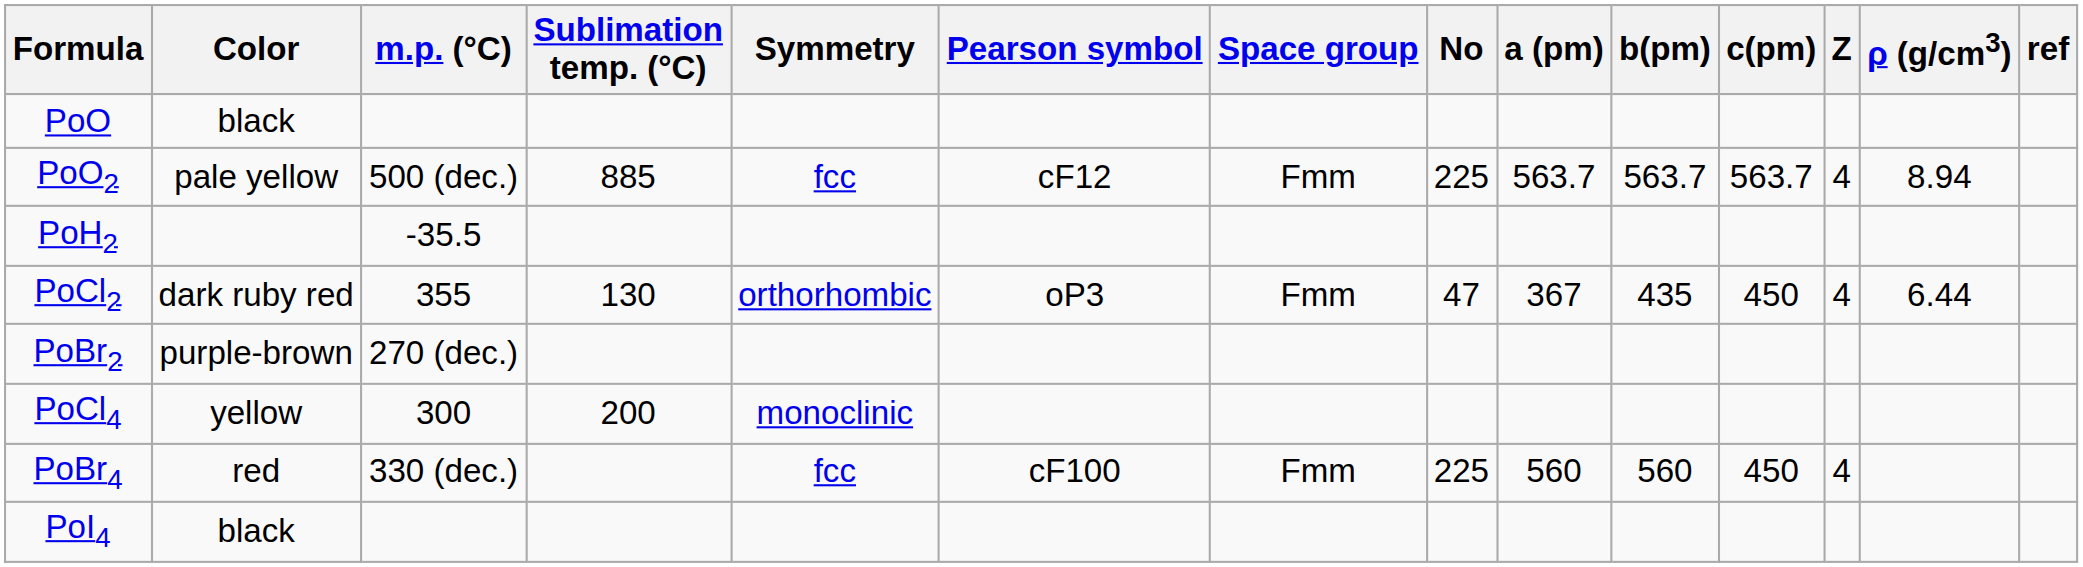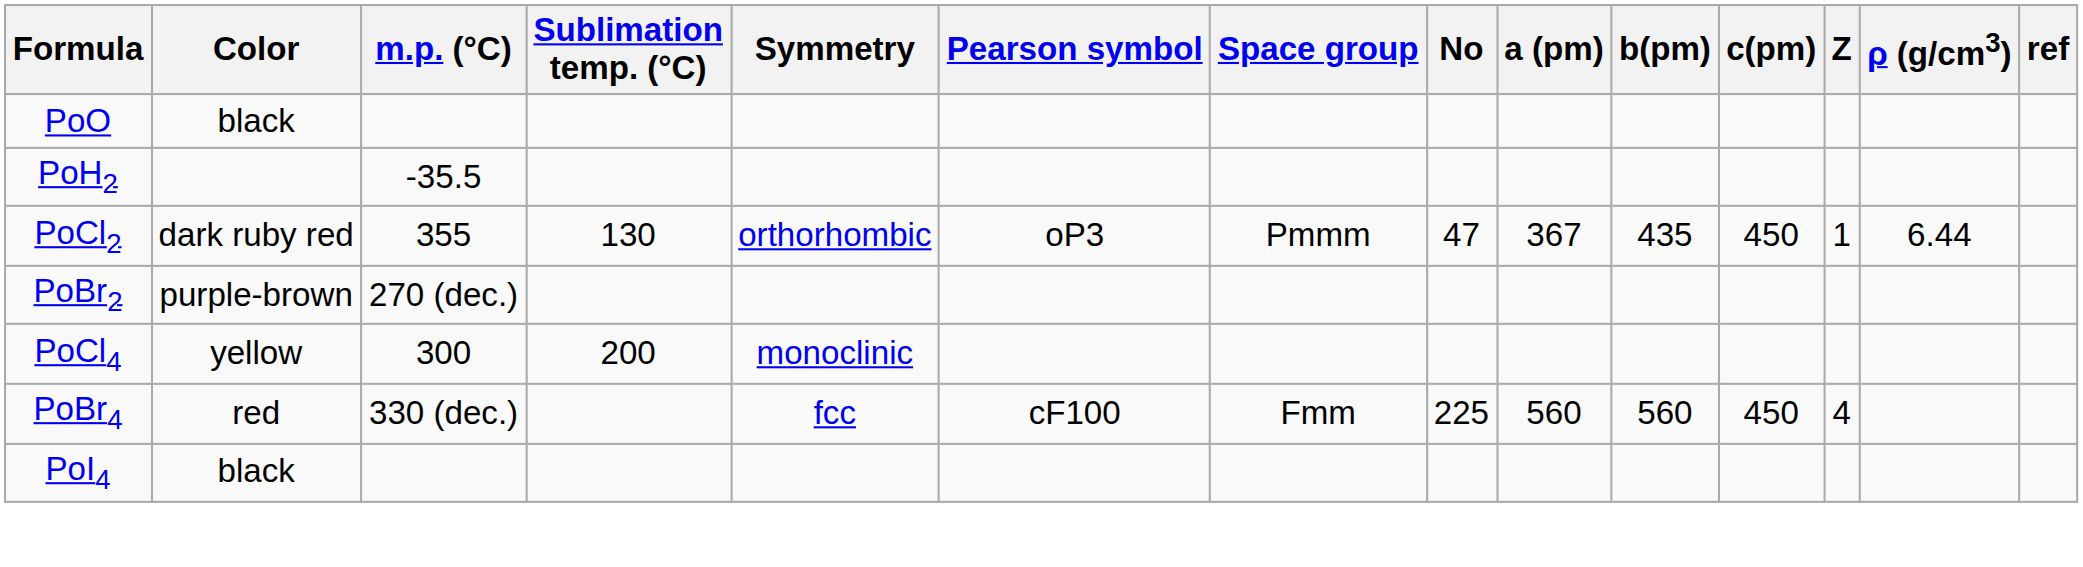 <table class="wikitable" style="text-align:center">
 <tr>
 <th>Formula</th>
 <th>Color</th>
 <th><a href='#'>m.p.</a> (°C)</th>
 <th><a href='#'>Sublimation</a> <br>temp. (°C)</th>
 <th>Symmetry</th>
 <th><a href='#'>Pearson symbol</a></th>
 <th><a href='#'>Space group</a></th>
 <th>No</th>
 <th>a (pm)</th>
 <th>b(pm)</th>
 <th>c(pm)</th>
 <th>Z</th>
 <th><a href='#'>ρ</a> (g/cm<sup>3</sup>)</th>
 <th>ref</th>
 </tr>
 <tr>
 <td><a href='#'>PoO</a></td>
 <td>black</td>
 <td></td>
 <td></td>
 <td></td>
 <td></td>
 <td></td>
 <td></td>
 <td></td>
 <td></td>
 <td></td>
 <td></td>
 <td></td>
 <td></td>
 </tr>
 <tr>
-<td><a href='#'>PoO<sub>2</sub></a></td>
-<td>pale yellow</td>
-<td>500 (dec.)</td>
-<td>885</td>
-<td><a href='#'>fcc</a></td>
-<td>cF12</td>
-<td>Fmm</td>
-<td>225</td>
-<td>563.7</td>
-<td>563.7</td>
-<td>563.7</td>
-<td>4</td>
-<td>8.94</td>
-<td></td>
-</tr>
-<tr>
 <td><a href='#'>PoH<sub>2</sub></a></td>
 <td></td>
 <td>-35.5</td>
 <td></td>
 <td></td>
 <td></td>
 <td></td>
 <td></td>
 <td></td>
 <td></td>
 <td></td>
 <td></td>
 <td></td>
 <td></td>
 </tr>
 <tr>
 <td><a href='#'>PoCl<sub>2</sub></a></td>
 <td>dark ruby red</td>
 <td>355</td>
 <td>130</td>
 <td><a href='#'>orthorhombic</a></td>
 <td>oP3</td>
-<td>Fmm</td>
+<td>Pmmm</td>
 <td>47</td>
 <td>367</td>
 <td>435</td>
 <td>450</td>
-<td>4</td>
+<td>1</td>
 <td>6.44</td>
 <td></td>
 </tr>
 <tr>
 <td><a href='#'>PoBr<sub>2</sub></a></td>
 <td>purple-brown</td>
 <td>270 (dec.)</td>
 <td></td>
 <td></td>
 <td></td>
 <td></td>
 <td></td>
 <td></td>
 <td></td>
 <td></td>
 <td></td>
 <td></td>
 <td></td>
 </tr>
 <tr>
 <td><a href='#'>PoCl<sub>4</sub></a></td>
 <td>yellow</td>
 <td>300</td>
 <td>200</td>
 <td><a href='#'>monoclinic</a></td>
 <td></td>
 <td></td>
 <td></td>
 <td></td>
 <td></td>
 <td></td>
 <td></td>
 <td></td>
 <td></td>
 </tr>
 <tr>
 <td><a href='#'>PoBr<sub>4</sub></a></td>
 <td>red</td>
 <td>330 (dec.)</td>
 <td></td>
 <td><a href='#'>fcc</a></td>
 <td>cF100</td>
 <td>Fmm</td>
 <td>225</td>
 <td>560</td>
 <td>560</td>
 <td>450</td>
 <td>4</td>
 <td></td>
 <td></td>
 </tr>
 <tr>
 <td><a href='#'>PoI<sub>4</sub></a></td>
 <td>black</td>
 <td></td>
 <td></td>
 <td></td>
 <td></td>
 <td></td>
 <td></td>
 <td></td>
 <td></td>
 <td></td>
 <td></td>
 <td></td>
 <td></td>
 </tr>
 </table>
